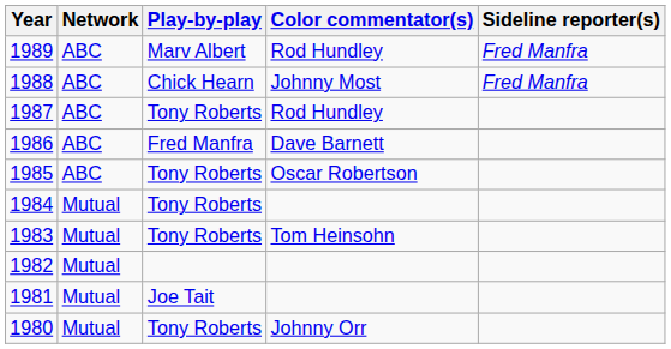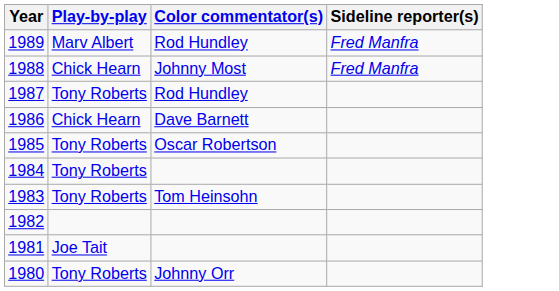 <table class=wikitable>
 <tr>
 <th>Year</th>
-<th>Network</th>
 <th><a href='#'>Play-by-play</a></th>
 <th><a href='#'>Color commentator(s)</a></th>
 <th>Sideline reporter(s)</th>
 </tr>
 <tr>
 <td><a href='#'>1989</a></td>
-<td><a href='#'>ABC</a></td>
 <td><a href='#'>Marv Albert</a></td>
 <td><a href='#'>Rod Hundley</a></td>
 <td><em><a href='#'>Fred Manfra</a></em></td>
 </tr>
 <tr>
 <td><a href='#'>1988</a></td>
-<td><a href='#'>ABC</a></td>
 <td><a href='#'>Chick Hearn</a></td>
 <td><a href='#'>Johnny Most</a></td>
 <td><em><a href='#'>Fred Manfra</a></em></td>
 </tr>
 <tr>
 <td><a href='#'>1987</a></td>
-<td><a href='#'>ABC</a></td>
 <td><a href='#'>Tony Roberts</a></td>
 <td><a href='#'>Rod Hundley</a></td>
 <td></td>
 </tr>
 <tr>
 <td><a href='#'>1986</a></td>
-<td><a href='#'>ABC</a></td>
-<td><a href='#'>Fred Manfra</a></td>
+<td><a href='#'>Chick Hearn</a></td>
 <td><a href='#'>Dave Barnett</a></td>
 <td></td>
 </tr>
 <tr>
 <td><a href='#'>1985</a></td>
-<td><a href='#'>ABC</a></td>
 <td><a href='#'>Tony Roberts</a></td>
 <td><a href='#'>Oscar Robertson</a></td>
 <td></td>
 </tr>
 <tr>
 <td><a href='#'>1984</a></td>
-<td><a href='#'>Mutual</a></td>
 <td><a href='#'>Tony Roberts</a></td>
 <td></td>
 <td></td>
 </tr>
 <tr>
 <td><a href='#'>1983</a></td>
-<td><a href='#'>Mutual</a></td>
 <td><a href='#'>Tony Roberts</a></td>
 <td><a href='#'>Tom Heinsohn</a></td>
 <td></td>
 </tr>
 <tr>
 <td><a href='#'>1982</a></td>
-<td><a href='#'>Mutual</a></td>
 <td></td>
 <td></td>
 <td></td>
 </tr>
 <tr>
 <td><a href='#'>1981</a></td>
-<td><a href='#'>Mutual</a></td>
 <td><a href='#'>Joe Tait</a></td>
 <td></td>
 <td></td>
 </tr>
 <tr>
 <td><a href='#'>1980</a></td>
-<td><a href='#'>Mutual</a></td>
 <td><a href='#'>Tony Roberts</a></td>
 <td><a href='#'>Johnny Orr</a></td>
 <td></td>
 </tr>
 </table>
